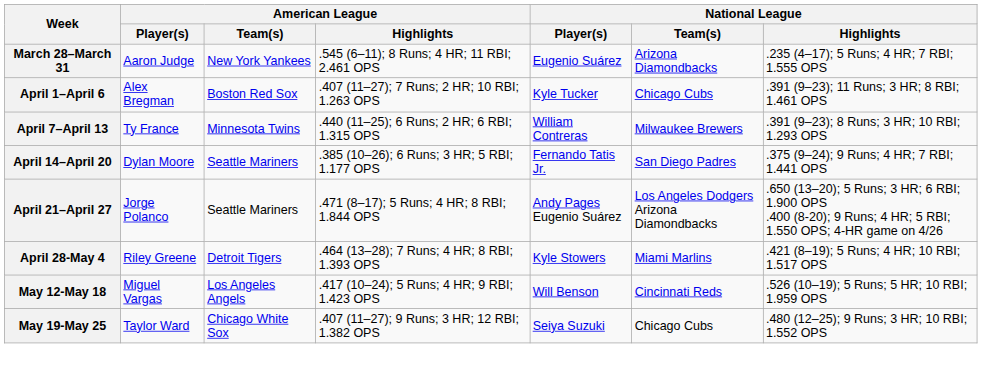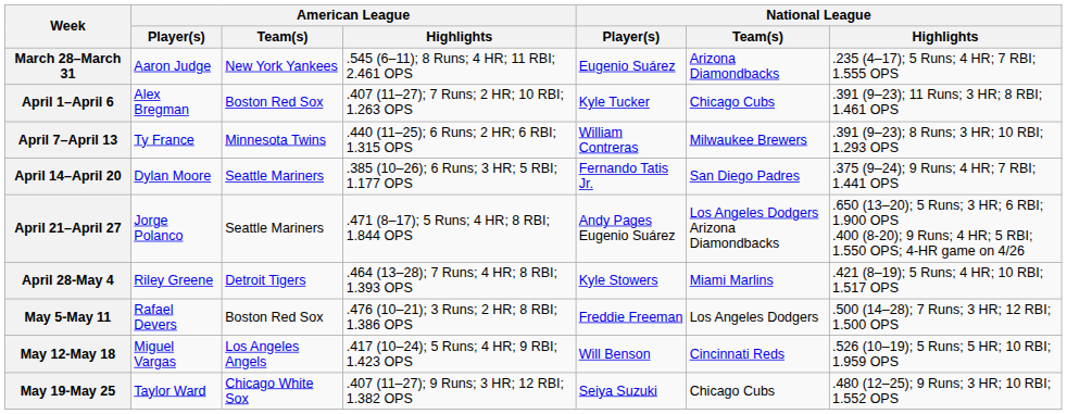 <table class="wikitable plainrowheaders">
 <tr>
 <th rowspan=2>Week</th>
 <th colspan=3>American League</th>
 <th colspan=3>National League</th>
 </tr>
 <tr>
 <th>Player(s)</th>
 <th>Team(s)</th>
 <th width=22%>Highlights</th>
 <th>Player(s)</th>
 <th>Team(s)</th>
 <th width=22%>Highlights</th>
 </tr>
 <tr>
 <th scope="row">March 28–March 31</th>
 <td><a href='#'>Aaron Judge</a></td>
 <td><a href='#'>New York Yankees</a></td>
 <td>.545 (6–11); 8 Runs; 4 HR; 11 RBI; 2.461 OPS</td>
 <td><a href='#'>Eugenio Suárez</a></td>
 <td><a href='#'>Arizona Diamondbacks</a></td>
 <td>.235 (4–17); 5 Runs; 4 HR; 7 RBI; 1.555 OPS</td>
 </tr>
 <tr>
 <th scope="row">April 1–April 6</th>
 <td><a href='#'>Alex Bregman</a></td>
 <td><a href='#'>Boston Red Sox</a></td>
 <td>.407 (11–27); 7 Runs; 2 HR; 10 RBI; 1.263 OPS</td>
 <td><a href='#'>Kyle Tucker</a></td>
 <td><a href='#'>Chicago Cubs</a></td>
 <td>.391 (9–23); 11 Runs; 3 HR; 8 RBI; 1.461 OPS</td>
 </tr>
 <tr>
 <th scope="row">April 7–April 13</th>
 <td><a href='#'>Ty France</a></td>
 <td><a href='#'>Minnesota Twins</a></td>
 <td>.440 (11–25); 6 Runs; 2 HR; 6 RBI; 1.315 OPS</td>
 <td><a href='#'>William Contreras</a></td>
 <td><a href='#'>Milwaukee Brewers</a></td>
 <td>.391 (9–23); 8 Runs; 3 HR; 10 RBI; 1.293 OPS</td>
 </tr>
 <tr>
 <th scope="row">April 14–April 20</th>
 <td><a href='#'>Dylan Moore</a></td>
 <td><a href='#'>Seattle Mariners</a></td>
 <td>.385 (10–26); 6 Runs; 3 HR; 5 RBI; 1.177 OPS</td>
 <td><a href='#'>Fernando Tatis Jr.</a></td>
 <td><a href='#'>San Diego Padres</a></td>
 <td>.375 (9–24); 9 Runs; 4 HR; 7 RBI; 1.441 OPS</td>
 </tr>
 <tr>
 <th scope="row">April 21–April 27</th>
 <td><a href='#'>Jorge Polanco</a></td>
 <td>Seattle Mariners</td>
 <td>.471 (8–17); 5 Runs; 4 HR; 8 RBI; 1.844 OPS</td>
 <td><a href='#'>Andy Pages</a><br>Eugenio Suárez</td>
 <td><a href='#'>Los Angeles Dodgers</a><br>Arizona Diamondbacks</td>
 <td>.650 (13–20); 5 Runs; 3 HR; 6 RBI; 1.900 OPS<br>.400 (8-20); 9 Runs; 4 HR; 5 RBI; 1.550 OPS; 4-HR game on 4/26</td>
 </tr>
 <tr>
 <th scope="row">April 28-May 4</th>
 <td><a href='#'>Riley Greene</a></td>
 <td><a href='#'>Detroit Tigers</a></td>
 <td>.464 (13–28); 7 Runs; 4 HR; 8 RBI; 1.393 OPS</td>
 <td><a href='#'>Kyle Stowers</a></td>
 <td><a href='#'>Miami Marlins</a></td>
 <td>.421 (8–19); 5 Runs; 4 HR; 10 RBI; 1.517 OPS</td>
 </tr>
 <tr>
+<th scope="row">May 5-May 11</th>
+<td><a href='#'>Rafael Devers</a></td>
+<td>Boston Red Sox</td>
+<td>.476 (10–21); 3 Runs; 2 HR; 8 RBI; 1.386 OPS</td>
+<td><a href='#'>Freddie Freeman</a></td>
+<td>Los Angeles Dodgers</td>
+<td>.500 (14–28); 7 Runs; 3 HR; 12 RBI; 1.500 OPS</td>
+</tr>
+<tr>
 <th scope="row">May 12-May 18</th>
 <td><a href='#'>Miguel Vargas</a></td>
 <td><a href='#'>Los Angeles Angels</a></td>
 <td>.417 (10–24); 5 Runs; 4 HR; 9 RBI; 1.423 OPS</td>
 <td><a href='#'>Will Benson</a></td>
 <td><a href='#'>Cincinnati Reds</a></td>
 <td>.526 (10–19); 5 Runs; 5 HR; 10 RBI; 1.959 OPS</td>
 </tr>
 <tr>
 <th scope="row">May 19-May 25</th>
 <td><a href='#'>Taylor Ward</a></td>
 <td><a href='#'>Chicago White Sox</a></td>
 <td>.407 (11–27); 9 Runs; 3 HR; 12 RBI; 1.382 OPS</td>
 <td><a href='#'>Seiya Suzuki</a></td>
 <td>Chicago Cubs</td>
 <td>.480 (12–25); 9 Runs; 3 HR; 10 RBI; 1.552 OPS</td>
 </tr>
 </table>
